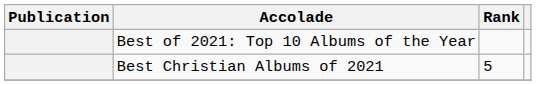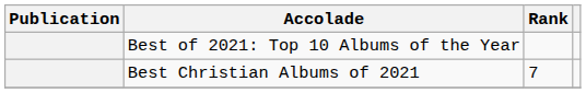 <table class="sortable wikitable plainrowheaders  mw-collapsible">
 <tr>
 <th scope="col">Publication</th>
 <th scope="col" class="unsortable">Accolade</th>
 <th scope="col">Rank</th>
 <th scope="col" class="unsortable"></th>
 </tr>
 <tr>
 <th scope="row"><em></em></th>
 <td>Best of 2021: Top 10 Albums of the Year</td>
 <td></td>
 <td></td>
 </tr>
 <tr>
 <th scope="row"><em></em></th>
 <td>Best Christian Albums of 2021</td>
-<td>5</td>
+<td>7</td>
 <td></td>
 </tr>
 <tr>
 </tr>
 </table>
